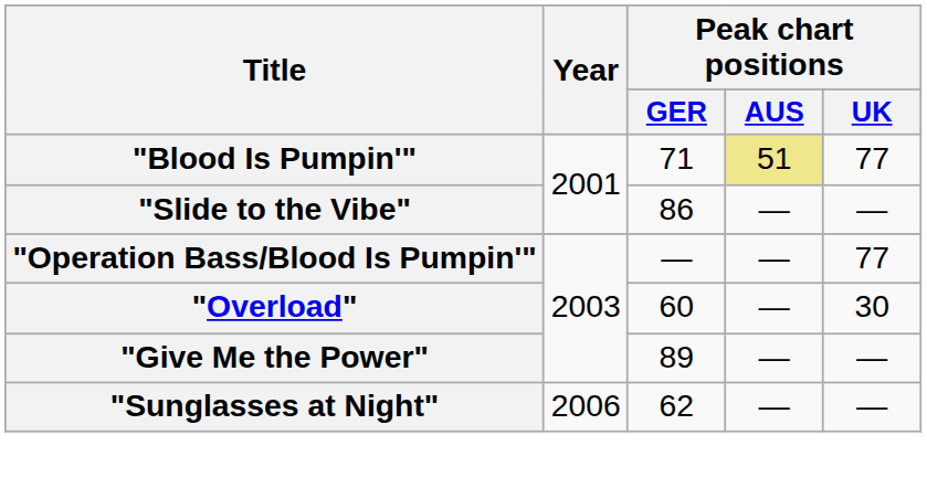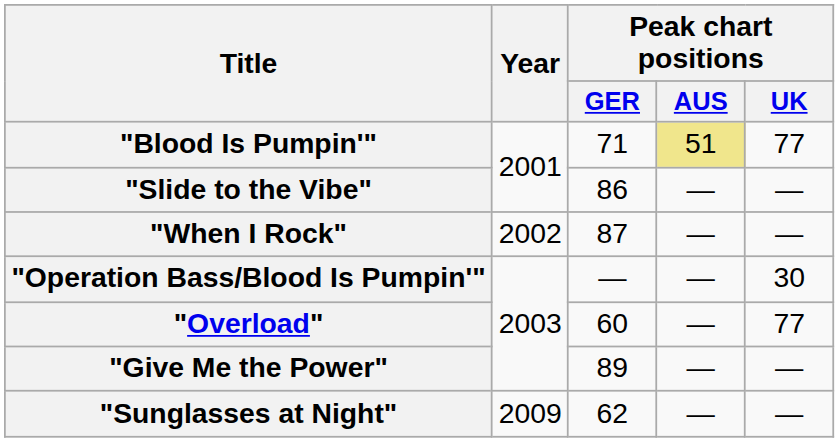 <table class="wikitable plainrowheaders" style="text-align:center;">
 <tr>
 <th scope="col" rowspan="2">Title</th>
 <th scope="col" rowspan="2">Year</th>
 <th scope="col" colspan="3">Peak chart positions</th>
 </tr>
 <tr>
 <th scope="col" style="width:3em;font-size:90%;"><a href='#'>GER</a><br></th>
 <th scope="col" style="width:3em;font-size:90%;"><a href='#'>AUS</a><br></th>
 <th scope="col" style="width:3em;font-size:90%;"><a href='#'>UK</a><br></th>
 </tr>
 <tr>
 <th scope="row">"Blood Is Pumpin'"</th>
 <td rowspan="2">2001</td>
 <td>71</td>
 <td style="background: khaki;">51</td>
 <td>77</td>
 </tr>
 <tr>
 <th scope="row">"Slide to the Vibe"</th>
 <td>86</td>
 <td>—</td>
 <td>—</td>
 </tr>
 <tr>
+<th scope="row">"When I Rock"</th>
+<td>2002</td>
+<td>87</td>
+<td>—</td>
+<td>—</td>
+</tr>
+<tr>
 <th scope="row">"Operation Bass/Blood Is Pumpin'"<br></th>
 <td rowspan="3">2003</td>
 <td>—</td>
 <td>—</td>
-<td>77</td>
+<td>30</td>
 </tr>
 <tr>
 <th scope="row">"<a href='#'>Overload</a>"</th>
 <td>60</td>
 <td>—</td>
-<td>30</td>
+<td>77</td>
 </tr>
 <tr>
 <th scope="row">"Give Me the Power"</th>
 <td>89</td>
 <td>—</td>
 <td>—</td>
 </tr>
 <tr>
 <th scope="row">"Sunglasses at Night"</th>
-<td>2006</td>
+<td>2009</td>
 <td>62</td>
 <td>—</td>
 <td>—</td>
 </tr>
 </table>
